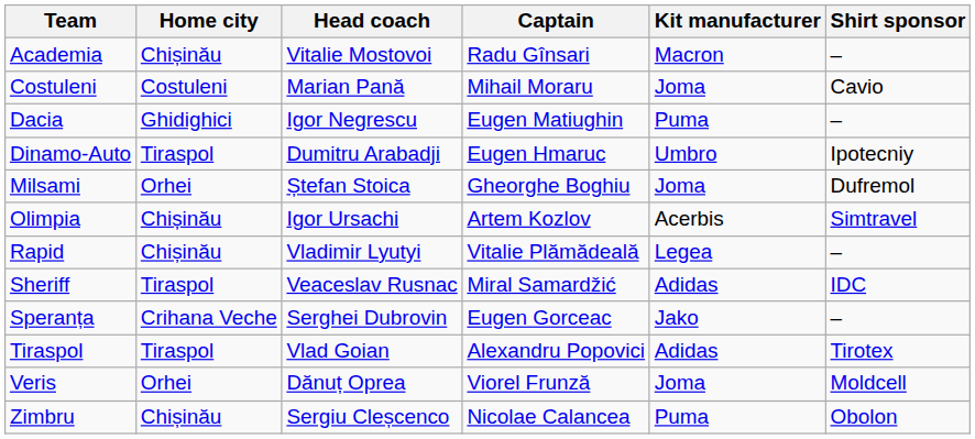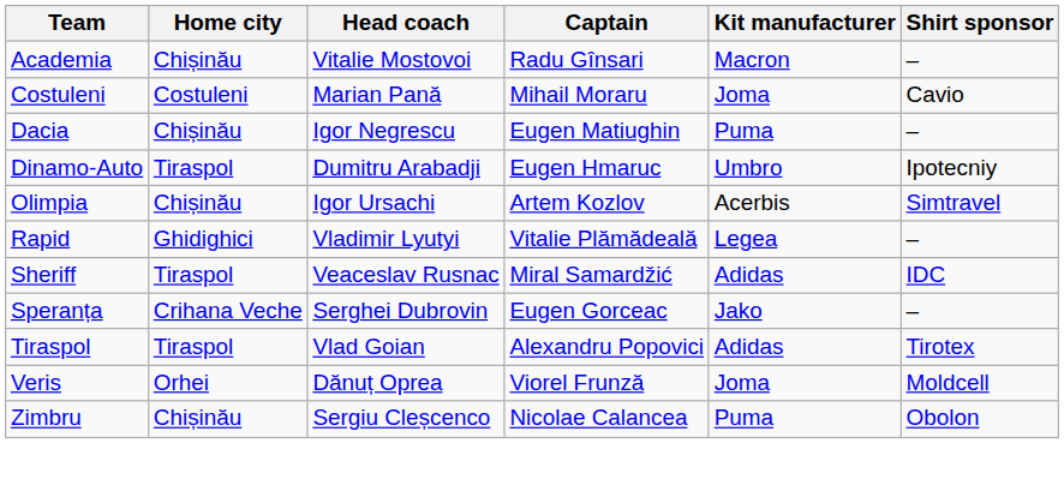 <table class="wikitable sortable" style="text-align:left;">
 <tr>
 <th>Team</th>
 <th>Home city</th>
 <th>Head coach</th>
 <th>Captain</th>
 <th>Kit manufacturer</th>
 <th>Shirt sponsor</th>
 </tr>
 <tr>
 <td><a href='#'>Academia</a></td>
 <td><a href='#'>Chișinău</a></td>
 <td> <a href='#'>Vitalie Mostovoi</a></td>
 <td> <a href='#'>Radu Gînsari</a></td>
 <td><a href='#'>Macron</a></td>
 <td>–</td>
 </tr>
 <tr>
 <td><a href='#'>Costuleni</a></td>
 <td><a href='#'>Costuleni</a></td>
 <td> <a href='#'>Marian Pană</a></td>
 <td> <a href='#'>Mihail Moraru</a></td>
 <td><a href='#'>Joma</a></td>
 <td>Cavio</td>
 </tr>
 <tr>
 <td><a href='#'>Dacia</a></td>
-<td><a href='#'>Ghidighici</a></td>
+<td><a href='#'>Chișinău</a></td>
 <td> <a href='#'>Igor Negrescu</a></td>
 <td> <a href='#'>Eugen Matiughin</a></td>
 <td><a href='#'>Puma</a></td>
 <td>–</td>
 </tr>
 <tr>
 <td><a href='#'>Dinamo-Auto</a></td>
 <td><a href='#'>Tiraspol</a></td>
 <td> <a href='#'>Dumitru Arabadji</a></td>
 <td> <a href='#'>Eugen Hmaruc</a></td>
 <td><a href='#'>Umbro</a></td>
 <td>Ipotecniy</td>
 </tr>
 <tr>
-<td><a href='#'>Milsami</a></td>
-<td><a href='#'>Orhei</a></td>
-<td> <a href='#'>Ștefan Stoica</a></td>
-<td> <a href='#'>Gheorghe Boghiu</a></td>
-<td><a href='#'>Joma</a></td>
-<td>Dufremol</td>
-</tr>
-<tr>
 <td><a href='#'>Olimpia</a></td>
 <td><a href='#'>Chișinău</a></td>
 <td> <a href='#'>Igor Ursachi</a></td>
 <td> <a href='#'>Artem Kozlov</a></td>
 <td>Acerbis</td>
 <td><a href='#'>Simtravel</a></td>
 </tr>
 <tr>
 <td><a href='#'>Rapid</a></td>
-<td><a href='#'>Chișinău</a></td>
+<td><a href='#'>Ghidighici</a></td>
 <td> <a href='#'>Vladimir Lyutyi</a></td>
 <td> <a href='#'>Vitalie Plămădeală</a></td>
 <td><a href='#'>Legea</a></td>
 <td>–</td>
 </tr>
 <tr>
 <td><a href='#'>Sheriff</a></td>
 <td><a href='#'>Tiraspol</a></td>
 <td> <a href='#'>Veaceslav Rusnac</a></td>
 <td> <a href='#'>Miral Samardžić</a></td>
 <td><a href='#'>Adidas</a></td>
 <td><a href='#'>IDC</a></td>
 </tr>
 <tr>
 <td><a href='#'>Speranța</a></td>
 <td><a href='#'>Crihana Veche</a></td>
 <td> <a href='#'>Serghei Dubrovin</a></td>
 <td> <a href='#'>Eugen Gorceac</a></td>
 <td><a href='#'>Jako</a></td>
 <td>–</td>
 </tr>
 <tr>
 <td><a href='#'>Tiraspol</a></td>
 <td><a href='#'>Tiraspol</a></td>
 <td> <a href='#'>Vlad Goian</a></td>
 <td> <a href='#'>Alexandru Popovici</a></td>
 <td><a href='#'>Adidas</a></td>
 <td><a href='#'>Tirotex</a></td>
 </tr>
 <tr>
 <td><a href='#'>Veris</a></td>
 <td><a href='#'>Orhei</a></td>
 <td> <a href='#'>Dănuț Oprea</a></td>
 <td> <a href='#'>Viorel Frunză</a></td>
 <td><a href='#'>Joma</a></td>
 <td><a href='#'>Moldcell</a></td>
 </tr>
 <tr>
 <td><a href='#'>Zimbru</a></td>
 <td><a href='#'>Chișinău</a></td>
 <td> <a href='#'>Sergiu Cleșcenco</a></td>
 <td> <a href='#'>Nicolae Calancea</a></td>
 <td><a href='#'>Puma</a></td>
 <td><a href='#'>Obolon</a></td>
 </tr>
 </table>
